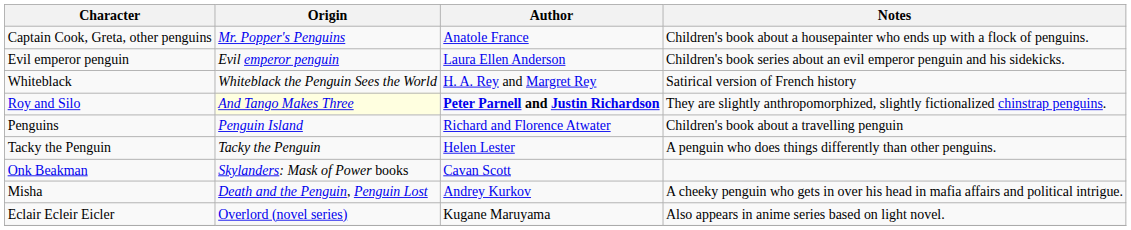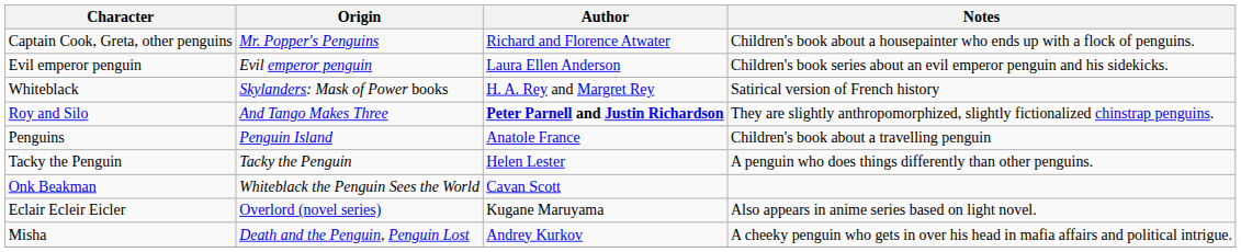 <table class="wikitable sortable">
 <tr>
 <th>Character</th>
 <th>Origin</th>
 <th>Author</th>
 <th>Notes</th>
 </tr>
 <tr>
 <td>Captain Cook, Greta, other penguins</td>
 <td><em><a href='#'>Mr. Popper's Penguins</a></em></td>
-<td><a href='#'>Anatole France</a></td>
+<td><a href='#'>Richard and Florence Atwater</a></td>
 <td>Children's book about a housepainter who ends up with a flock of penguins.</td>
 </tr>
 <tr>
 <td>Evil emperor penguin</td>
 <td><em>Evil <a href='#'>emperor penguin</a></em></td>
 <td><a href='#'>Laura Ellen Anderson</a></td>
 <td>Children's book series about an evil emperor penguin and his sidekicks.</td>
 </tr>
 <tr>
 <td>Whiteblack</td>
-<td><em>Whiteblack the Penguin Sees the World</em></td>
+<td><em><a href='#'>Skylanders</a>: Mask of Power</em> books</td>
 <td><a href='#'>H. A. Rey</a> and <a href='#'>Margret Rey</a></td>
 <td>Satirical version of French history</td>
 </tr>
 <tr>
 <td><a href='#'>Roy and Silo</a></td>
-<td style="background: lightyellow;"><em><a href='#'>And Tango Makes Three</a></em></td>
+<td><em><a href='#'>And Tango Makes Three</a></em></td>
 <td><strong><a href='#'>Peter Parnell</a> and <a href='#'>Justin Richardson</a></strong></td>
 <td>They are slightly anthropomorphized, slightly fictionalized <a href='#'>chinstrap penguins</a>.</td>
 </tr>
 <tr>
 <td>Penguins</td>
 <td><em><a href='#'>Penguin Island</a></em></td>
-<td><a href='#'>Richard and Florence Atwater</a></td>
+<td><a href='#'>Anatole France</a></td>
 <td>Children's book about a travelling penguin</td>
 </tr>
 <tr>
 <td>Tacky the Penguin</td>
 <td><em>Tacky the Penguin</em></td>
 <td><a href='#'>Helen Lester</a></td>
 <td>A penguin who does things differently than other penguins.</td>
 </tr>
 <tr>
 <td><a href='#'>Onk Beakman</a></td>
-<td><em><a href='#'>Skylanders</a>: Mask of Power</em> books</td>
+<td><em>Whiteblack the Penguin Sees the World</em></td>
 <td><a href='#'>Cavan Scott</a></td>
 <td></td>
+</tr>
+<tr>
+<td>Eclair Ecleir Eicler</td>
+<td><a href='#'>Overlord (novel series)</a></td>
+<td>Kugane Maruyama</td>
+<td>Also appears in anime series based on light novel.</td>
 </tr>
 <tr>
 <td>Misha</td>
 <td><em><a href='#'>Death and the Penguin</a></em>, <em><a href='#'>Penguin Lost</a></em></td>
 <td><a href='#'>Andrey Kurkov</a></td>
 <td>A cheeky penguin who gets in over his head in mafia affairs and political intrigue.</td>
 </tr>
 <tr>
-<td>Eclair Ecleir Eicler</td>
-<td><a href='#'>Overlord (novel series)</a></td>
-<td>Kugane Maruyama</td>
-<td>Also appears in anime series based on light novel.</td>
-</tr>
-<tr>
 </tr>
 </table>
